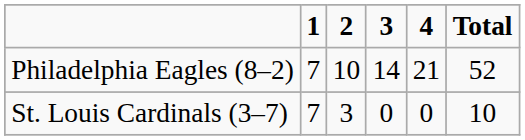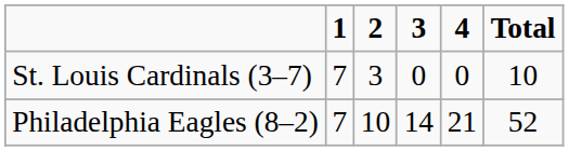 <table class="wikitable" style="text-align:center">
 <tr>
 <td></td>
 <td><strong>1</strong></td>
 <td><strong>2</strong></td>
 <td><strong>3</strong></td>
 <td><strong>4</strong></td>
 <td><strong>Total</strong></td>
 </tr>
 <tr>
+<td align="left">St. Louis Cardinals (3–7)</td>
+<td>7</td>
+<td>3</td>
+<td>0</td>
+<td>0</td>
+<td>10</td>
+</tr>
+<tr>
 <td align="left">Philadelphia Eagles (8–2)</td>
 <td>7</td>
 <td>10</td>
 <td>14</td>
 <td>21</td>
 <td>52</td>
 </tr>
-<tr>
-<td align="left">St. Louis Cardinals (3–7)</td>
-<td>7</td>
-<td>3</td>
-<td>0</td>
-<td>0</td>
-<td>10</td>
-</tr>
 </table>
